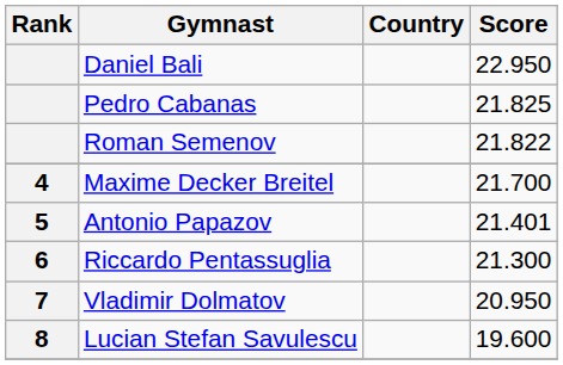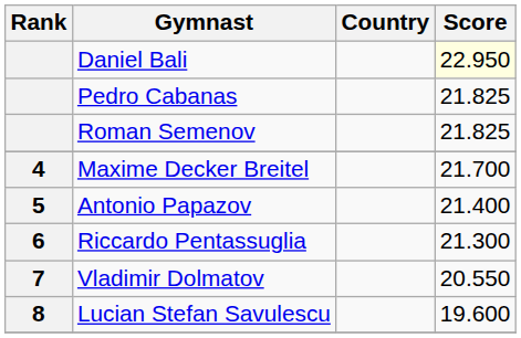 <table class="wikitable sortable">
 <tr>
 <th>Rank</th>
 <th>Gymnast</th>
 <th>Country</th>
 <th>Score</th>
 </tr>
 <tr>
 <th></th>
 <td><a href='#'>Daniel Bali</a></td>
 <td></td>
-<td>22.950</td>
+<td style="background: lightyellow;">22.950</td>
 </tr>
 <tr>
 <th></th>
 <td><a href='#'>Pedro Cabanas</a></td>
 <td></td>
 <td>21.825</td>
 </tr>
 <tr>
 <th></th>
 <td><a href='#'>Roman Semenov</a></td>
 <td></td>
-<td>21.822</td>
+<td>21.825</td>
 </tr>
 <tr>
 </tr>
 <tr>
 <th>4</th>
 <td><a href='#'>Maxime Decker Breitel</a></td>
 <td></td>
 <td>21.700</td>
 </tr>
 <tr>
 <th>5</th>
 <td><a href='#'>Antonio Papazov</a></td>
 <td></td>
-<td>21.401</td>
+<td>21.400</td>
 </tr>
 <tr>
 <th>6</th>
 <td><a href='#'>Riccardo Pentassuglia</a></td>
 <td></td>
 <td>21.300</td>
 </tr>
 <tr>
 <th>7</th>
 <td><a href='#'>Vladimir Dolmatov</a></td>
 <td></td>
-<td>20.950</td>
+<td>20.550</td>
 </tr>
 <tr>
 <th>8</th>
 <td><a href='#'>Lucian Stefan Savulescu</a></td>
 <td></td>
 <td>19.600</td>
 </tr>
 <tr>
 </tr>
 </table>
